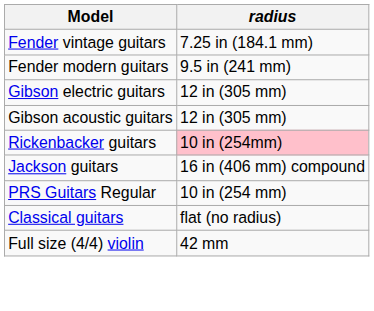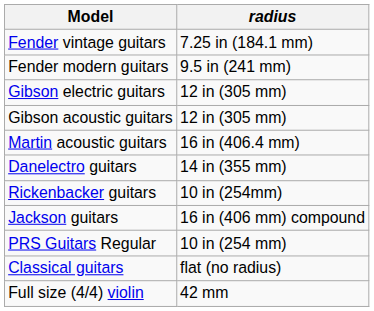 <table class="wikitable">
 <tr>
 <th>Model</th>
 <th><em>radius</em></th>
 </tr>
 <tr>
 <td><a href='#'>Fender</a> vintage guitars</td>
 <td>7.25 in (184.1 mm)</td>
 </tr>
 <tr>
 <td>Fender modern guitars</td>
 <td>9.5 in (241 mm)</td>
 </tr>
 <tr>
 <td><a href='#'>Gibson</a> electric guitars</td>
 <td>12 in (305 mm)</td>
 </tr>
 <tr>
 <td>Gibson acoustic guitars</td>
 <td>12 in (305 mm)</td>
 </tr>
 <tr>
+<td><a href='#'>Martin</a> acoustic guitars</td>
+<td>16 in (406.4 mm)</td>
+</tr>
+<tr>
+<td><a href='#'>Danelectro</a> guitars</td>
+<td>14 in (355 mm)</td>
+</tr>
+<tr>
 <td><a href='#'>Rickenbacker</a> guitars</td>
-<td style="background: pink;">10 in (254mm)</td>
+<td>10 in (254mm)</td>
 </tr>
 <tr>
 <td><a href='#'>Jackson</a> guitars</td>
 <td>16 in (406 mm) compound</td>
 </tr>
 <tr>
 <td><a href='#'>PRS Guitars</a> Regular</td>
 <td>10 in (254 mm)</td>
 </tr>
 <tr>
 <td><a href='#'>Classical guitars</a></td>
 <td>flat (no radius)</td>
 </tr>
 <tr>
 <td>Full size (4/4) <a href='#'>violin</a></td>
 <td>42 mm</td>
 </tr>
 </table>
